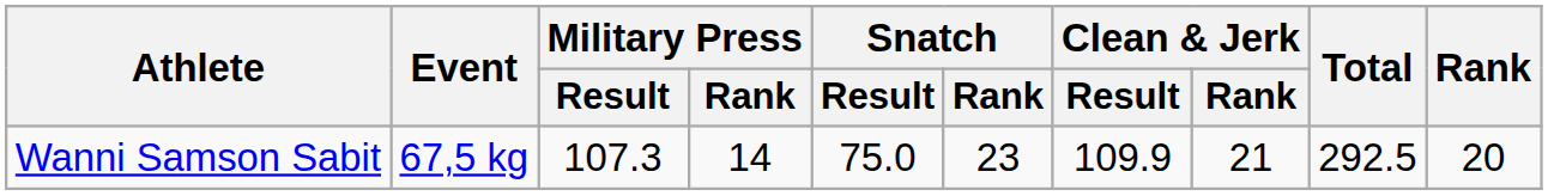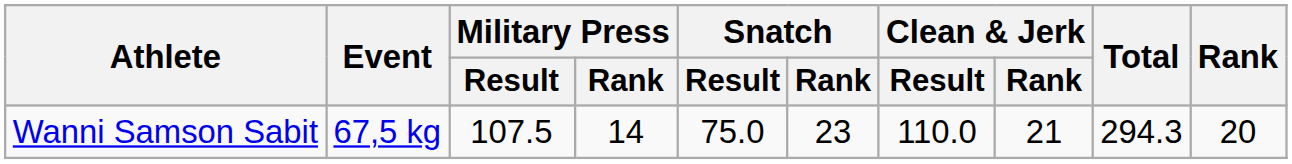 <table class="wikitable" style="font-size:90%">
 <tr>
 <th rowspan="2">Athlete</th>
 <th rowspan="2">Event</th>
 <th colspan="2">Military Press</th>
 <th colspan="2">Snatch</th>
 <th colspan="2">Clean & Jerk</th>
 <th rowspan="2">Total</th>
 <th rowspan="2">Rank</th>
 </tr>
 <tr style="font-size:95%">
 <th>Result</th>
 <th>Rank</th>
 <th>Result</th>
 <th>Rank</th>
 <th>Result</th>
 <th>Rank</th>
 </tr>
 <tr align=center>
 <td align=left><a href='#'>Wanni Samson Sabit</a></td>
 <td align=left><a href='#'>67,5 kg</a></td>
-<td>107.3</td>
+<td>107.5</td>
 <td>14</td>
 <td>75.0</td>
 <td>23</td>
-<td>109.9</td>
+<td>110.0</td>
 <td>21</td>
-<td>292.5</td>
+<td>294.3</td>
 <td>20</td>
 </tr>
 </table>
